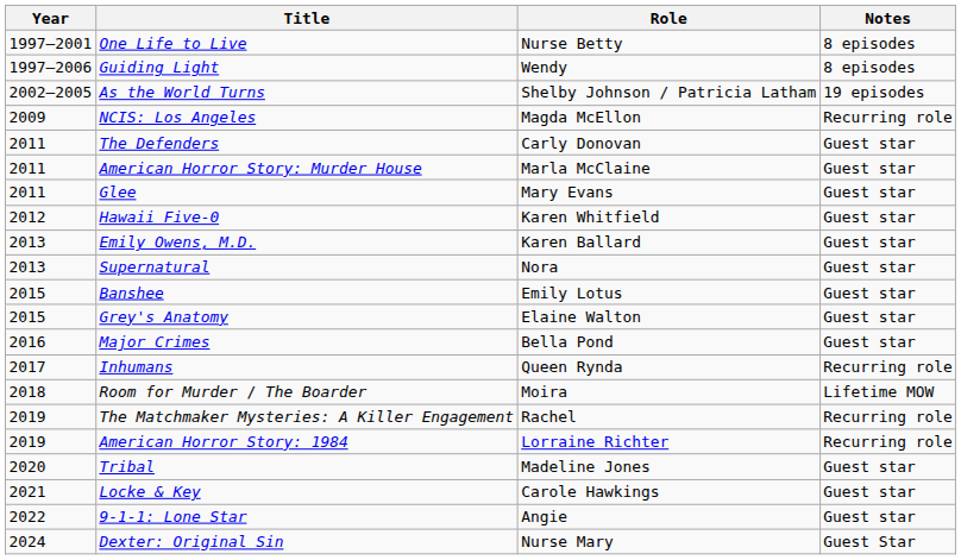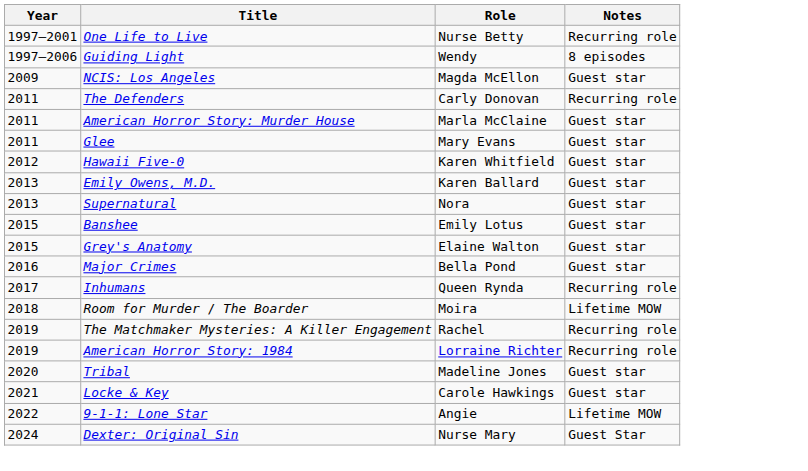 <table class="wikitable sortable">
 <tr>
 <th>Year</th>
 <th>Title</th>
 <th>Role</th>
 <th class="unsortable">Notes</th>
 </tr>
 <tr>
 <td>1997–2001</td>
 <td><em><a href='#'>One Life to Live</a></em></td>
 <td>Nurse Betty</td>
-<td>8 episodes</td>
+<td>Recurring role</td>
 </tr>
 <tr>
 <td>1997–2006</td>
 <td><em><a href='#'>Guiding Light</a></em></td>
 <td>Wendy</td>
 <td>8 episodes</td>
 </tr>
 <tr>
-<td>2002–2005</td>
-<td><em><a href='#'>As the World Turns</a></em></td>
-<td>Shelby Johnson / Patricia Latham</td>
-<td>19 episodes</td>
-</tr>
-<tr>
 <td>2009</td>
 <td><em><a href='#'>NCIS: Los Angeles</a></em></td>
 <td>Magda McEllon</td>
-<td>Recurring role</td>
+<td>Guest star</td>
 </tr>
 <tr>
 <td>2011</td>
 <td><em><a href='#'>The Defenders</a></em></td>
 <td>Carly Donovan</td>
-<td>Guest star</td>
+<td>Recurring role</td>
 </tr>
 <tr>
 <td>2011</td>
 <td><em><a href='#'>American Horror Story: Murder House</a></em></td>
 <td>Marla McClaine</td>
 <td>Guest star</td>
 </tr>
 <tr>
 <td>2011</td>
 <td><em><a href='#'>Glee</a></em></td>
 <td>Mary Evans</td>
 <td>Guest star</td>
 </tr>
 <tr>
 <td>2012</td>
 <td><em><a href='#'>Hawaii Five-0</a></em></td>
 <td>Karen Whitfield</td>
 <td>Guest star</td>
 </tr>
 <tr>
 <td>2013</td>
 <td><em><a href='#'>Emily Owens, M.D.</a></em></td>
 <td>Karen Ballard</td>
 <td>Guest star</td>
 </tr>
 <tr>
 <td>2013</td>
 <td><em><a href='#'>Supernatural</a></em></td>
 <td>Nora</td>
 <td>Guest star</td>
 </tr>
 <tr>
 <td>2015</td>
 <td><em><a href='#'>Banshee</a></em></td>
 <td>Emily Lotus</td>
 <td>Guest star</td>
 </tr>
 <tr>
 <td>2015</td>
 <td><em><a href='#'>Grey's Anatomy</a></em></td>
 <td>Elaine Walton</td>
 <td>Guest star</td>
 </tr>
 <tr>
 <td>2016</td>
 <td><em><a href='#'>Major Crimes</a></em></td>
 <td>Bella Pond</td>
 <td>Guest star</td>
 </tr>
 <tr>
 <td>2017</td>
 <td><em><a href='#'>Inhumans</a></em></td>
 <td>Queen Rynda</td>
 <td>Recurring role</td>
 </tr>
 <tr>
 <td>2018</td>
 <td><em>Room for Murder</em> / <em>The Boarder</em></td>
 <td>Moira</td>
 <td>Lifetime MOW</td>
 </tr>
 <tr>
 <td>2019</td>
 <td><em>The Matchmaker Mysteries: A Killer Engagement</em></td>
 <td>Rachel</td>
 <td>Recurring role</td>
 </tr>
 <tr>
 <td>2019</td>
 <td><em><a href='#'>American Horror Story: 1984</a></em></td>
 <td><a href='#'>Lorraine Richter</a></td>
 <td>Recurring role</td>
 </tr>
 <tr>
 <td>2020</td>
 <td><em><a href='#'>Tribal</a></em></td>
 <td>Madeline Jones</td>
 <td>Guest star</td>
 </tr>
 <tr>
 <td>2021</td>
 <td><em><a href='#'>Locke & Key</a></em></td>
 <td>Carole Hawkings</td>
 <td>Guest star</td>
 </tr>
 <tr>
 <td>2022</td>
 <td><em><a href='#'>9-1-1: Lone Star</a></em></td>
 <td>Angie</td>
-<td>Guest star</td>
+<td>Lifetime MOW</td>
 </tr>
 <tr>
 <td>2024</td>
 <td><em><a href='#'>Dexter: Original Sin</a></em></td>
 <td>Nurse Mary</td>
 <td>Guest Star</td>
 </tr>
 </table>
